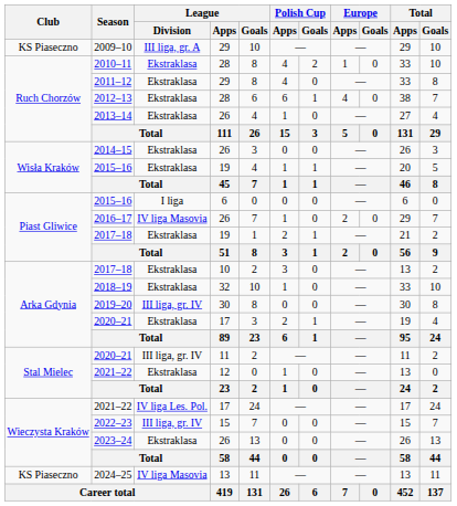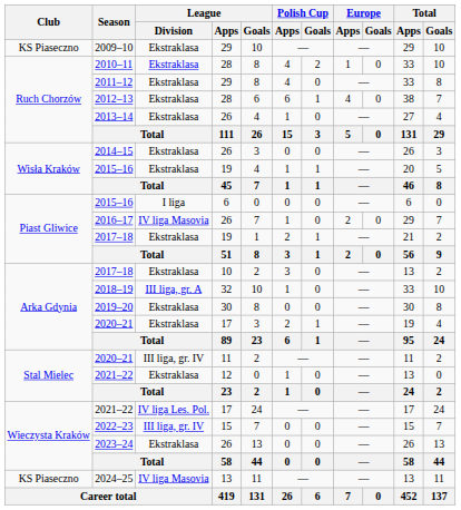 <table class="wikitable" style="text-align: center;">
 <tr>
 <th rowspan="2">Club</th>
 <th rowspan="2">Season</th>
 <th colspan="3">League</th>
 <th colspan="2"><a href='#'>Polish Cup</a></th>
 <th colspan="2"><a href='#'>Europe</a></th>
 <th colspan="2">Total</th>
 </tr>
 <tr>
 <th>Division</th>
 <th>Apps</th>
 <th>Goals</th>
 <th>Apps</th>
 <th>Goals</th>
 <th>Apps</th>
 <th>Goals</th>
 <th>Apps</th>
 <th>Goals</th>
 </tr>
 <tr>
 <td rowspan="1">KS Piaseczno</td>
 <td>2009–10</td>
-<td rowspan="1"><a href='#'>III liga, gr. A</a></td>
+<td>Ekstraklasa</td>
 <td>29</td>
 <td>10</td>
 <td colspan="2">—</td>
 <td colspan="2">—</td>
 <td>29</td>
 <td>10</td>
 </tr>
 <tr>
 <td rowspan="5"><a href='#'>Ruch Chorzów</a></td>
 <td><a href='#'>2010–11</a></td>
 <td><a href='#'>Ekstraklasa</a></td>
 <td>28</td>
 <td>8</td>
 <td>4</td>
 <td>2</td>
 <td>1</td>
 <td>0</td>
 <td>33</td>
 <td>10</td>
 </tr>
 <tr>
 <td><a href='#'>2011–12</a></td>
 <td>Ekstraklasa</td>
 <td>29</td>
 <td>8</td>
 <td>4</td>
 <td>0</td>
 <td colspan="2">—</td>
 <td>33</td>
 <td>8</td>
 </tr>
 <tr>
 <td><a href='#'>2012–13</a></td>
 <td>Ekstraklasa</td>
 <td>28</td>
 <td>6</td>
 <td>6</td>
 <td>1</td>
 <td>4</td>
 <td>0</td>
 <td>38</td>
 <td>7</td>
 </tr>
 <tr>
 <td><a href='#'>2013–14</a></td>
 <td>Ekstraklasa</td>
 <td>26</td>
 <td>4</td>
 <td>1</td>
 <td>0</td>
 <td colspan="2">—</td>
 <td>27</td>
 <td>4</td>
 </tr>
 <tr>
 <th colspan="2">Total</th>
 <th>111</th>
 <th>26</th>
 <th>15</th>
 <th>3</th>
 <th>5</th>
 <th>0</th>
 <th>131</th>
 <th>29</th>
 </tr>
 <tr>
 <td rowspan="3"><a href='#'>Wisła Kraków</a></td>
 <td><a href='#'>2014–15</a></td>
 <td>Ekstraklasa</td>
 <td>26</td>
 <td>3</td>
 <td>0</td>
 <td>0</td>
 <td colspan="2">—</td>
 <td>26</td>
 <td>3</td>
 </tr>
 <tr>
 <td><a href='#'>2015–16</a></td>
 <td>Ekstraklasa</td>
 <td>19</td>
 <td>4</td>
 <td>1</td>
 <td>1</td>
 <td colspan="2">—</td>
 <td>20</td>
 <td>5</td>
 </tr>
 <tr>
 <th colspan="2">Total</th>
 <th>45</th>
 <th>7</th>
 <th>1</th>
 <th>1</th>
 <th colspan="2">—</th>
 <th>46</th>
 <th>8</th>
 </tr>
 <tr>
 <td rowspan="4"><a href='#'>Piast Gliwice</a></td>
 <td><a href='#'>2015–16</a></td>
 <td>I liga</td>
 <td>6</td>
 <td>0</td>
 <td>0</td>
 <td>0</td>
 <td colspan="2">—</td>
 <td>6</td>
 <td>0</td>
 </tr>
 <tr>
 <td><a href='#'>2016–17</a></td>
 <td><a href='#'>IV liga Masovia</a></td>
 <td>26</td>
 <td>7</td>
 <td>1</td>
 <td>0</td>
 <td>2</td>
 <td>0</td>
 <td>29</td>
 <td>7</td>
 </tr>
 <tr>
 <td><a href='#'>2017–18</a></td>
 <td>Ekstraklasa</td>
 <td>19</td>
 <td>1</td>
 <td>2</td>
 <td>1</td>
 <td colspan="2">—</td>
 <td>21</td>
 <td>2</td>
 </tr>
 <tr>
 <th colspan="2">Total</th>
 <th>51</th>
 <th>8</th>
 <th>3</th>
 <th>1</th>
 <th>2</th>
 <th>0</th>
 <th>56</th>
 <th>9</th>
 </tr>
 <tr>
 <td rowspan="5"><a href='#'>Arka Gdynia</a></td>
 <td><a href='#'>2017–18</a></td>
 <td>Ekstraklasa</td>
 <td>10</td>
 <td>2</td>
 <td>3</td>
 <td>0</td>
 <td colspan="2">—</td>
 <td>13</td>
 <td>2</td>
 </tr>
 <tr>
 <td><a href='#'>2018–19</a></td>
-<td>Ekstraklasa</td>
+<td rowspan="1"><a href='#'>III liga, gr. A</a></td>
 <td>32</td>
 <td>10</td>
 <td>1</td>
 <td>0</td>
 <td colspan="2">—</td>
 <td>33</td>
 <td>10</td>
 </tr>
 <tr>
 <td><a href='#'>2019–20</a></td>
-<td><a href='#'>III liga, gr. IV</a></td>
+<td>Ekstraklasa</td>
 <td>30</td>
 <td>8</td>
 <td>0</td>
 <td>0</td>
 <td colspan="2">—</td>
 <td>30</td>
 <td>8</td>
 </tr>
 <tr>
 <td><a href='#'>2020–21</a></td>
 <td>Ekstraklasa</td>
 <td>17</td>
 <td>3</td>
 <td>2</td>
 <td>1</td>
 <td colspan="2">—</td>
 <td>19</td>
 <td>4</td>
 </tr>
 <tr>
 <th colspan="2">Total</th>
 <th>89</th>
 <th>23</th>
 <th>6</th>
 <th>1</th>
 <th colspan="2">—</th>
 <th>95</th>
 <th>24</th>
 </tr>
 <tr>
 <td rowspan="3"><a href='#'>Stal Mielec</a></td>
 <td><a href='#'>2020–21</a></td>
 <td>III liga, gr. IV</td>
 <td>11</td>
 <td>2</td>
 <td colspan="2">—</td>
 <td colspan="2">—</td>
 <td>11</td>
 <td>2</td>
 </tr>
 <tr>
 <td><a href='#'>2021–22</a></td>
 <td>Ekstraklasa</td>
 <td>12</td>
 <td>0</td>
 <td>1</td>
 <td>0</td>
 <td colspan="2">—</td>
 <td>13</td>
 <td>0</td>
 </tr>
 <tr>
 <th colspan="2">Total</th>
 <th>23</th>
 <th>2</th>
 <th>1</th>
 <th>0</th>
 <th colspan="2">—</th>
 <th>24</th>
 <th>2</th>
 </tr>
 <tr>
 <td rowspan="4"><a href='#'>Wieczysta Kraków</a></td>
 <td>2021–22</td>
 <td><a href='#'>IV liga Les. Pol.</a></td>
 <td>17</td>
 <td>24</td>
 <td colspan=2>—</td>
 <td colspan=2>—</td>
 <td>17</td>
 <td>24</td>
 </tr>
 <tr>
 <td><a href='#'>2022–23</a></td>
 <td><a href='#'>III liga, gr. IV</a></td>
 <td>15</td>
 <td>7</td>
 <td>0</td>
 <td>0</td>
 <td colspan=2>—</td>
 <td>15</td>
 <td>7</td>
 </tr>
 <tr>
 <td><a href='#'>2023–24</a></td>
 <td>Ekstraklasa</td>
 <td>26</td>
 <td>13</td>
 <td>0</td>
 <td>0</td>
 <td colspan=2>—</td>
 <td>26</td>
 <td>13</td>
 </tr>
 <tr>
 <th colspan="2">Total</th>
 <th>58</th>
 <th>44</th>
 <th>0</th>
 <th>0</th>
 <th colspan=2>—</th>
 <th>58</th>
 <th>44</th>
 </tr>
 <tr>
 <td rowspan="1">KS Piaseczno</td>
 <td>2024–25</td>
 <td><a href='#'>IV liga Masovia</a></td>
 <td>13</td>
 <td>11</td>
 <td colspan=2>—</td>
 <td colspan=2>—</td>
 <td>13</td>
 <td>11</td>
 </tr>
 <tr>
 <th colspan="3">Career total</th>
 <th>419</th>
 <th>131</th>
 <th>26</th>
 <th>6</th>
 <th>7</th>
 <th>0</th>
 <th>452</th>
 <th>137</th>
 </tr>
 </table>
